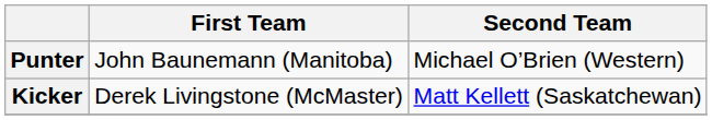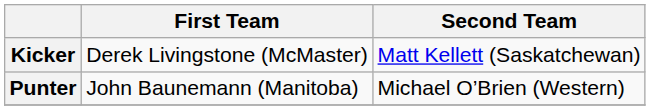 <table class="wikitable">
 <tr>
 <th></th>
 <th>First Team</th>
 <th>Second Team</th>
 </tr>
 <tr>
+<th>Kicker</th>
+<td>Derek Livingstone (McMaster)</td>
+<td><a href='#'>Matt Kellett</a> (Saskatchewan)</td>
+</tr>
+<tr>
 <th>Punter</th>
 <td>John Baunemann (Manitoba)</td>
 <td>Michael O’Brien (Western)</td>
 </tr>
 <tr>
-<th>Kicker</th>
-<td>Derek Livingstone (McMaster)</td>
-<td><a href='#'>Matt Kellett</a> (Saskatchewan)</td>
-</tr>
-<tr>
 </tr>
 </table>
